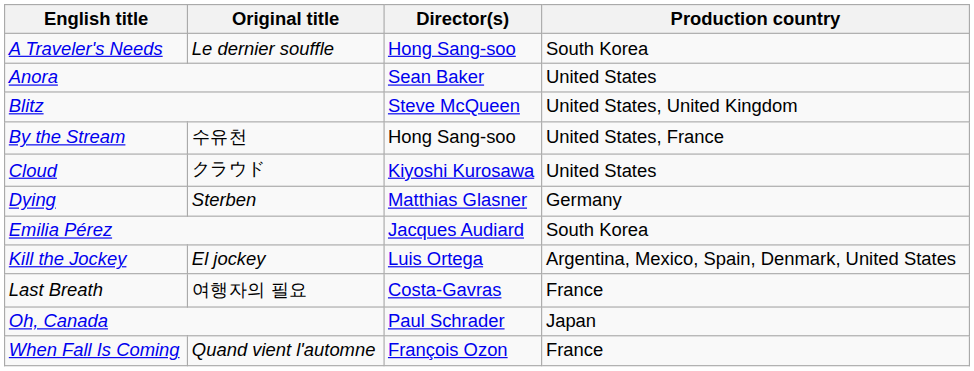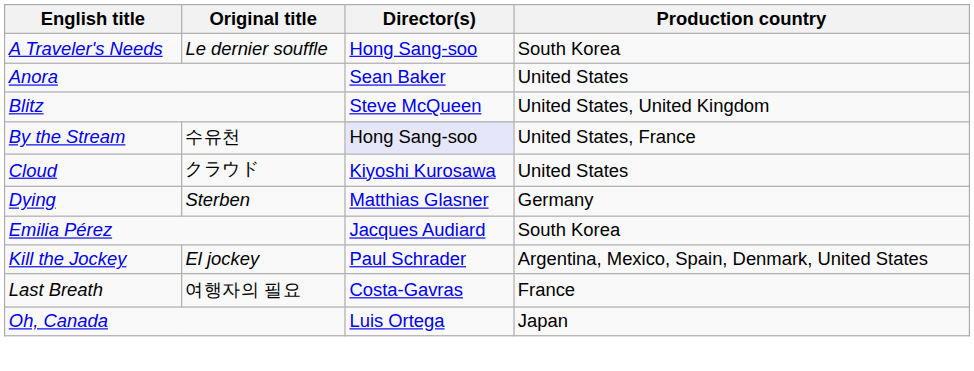 <table class="wikitable" style="width:95%; margin-bottom:2px">
 <tr>
 <th>English title</th>
 <th>Original title</th>
 <th>Director(s)</th>
 <th>Production country</th>
 </tr>
 <tr>
 <td><em><a href='#'>A Traveler's Needs</a></em></td>
 <td><em>Le dernier souffle</em></td>
 <td><a href='#'>Hong Sang-soo</a></td>
 <td>South Korea</td>
 </tr>
 <tr>
 <td colspan="2"><em><a href='#'>Anora</a></em></td>
 <td><a href='#'>Sean Baker</a></td>
 <td>United States</td>
 </tr>
 <tr>
 <td colspan="2"><em><a href='#'>Blitz</a></em></td>
 <td><a href='#'>Steve McQueen</a></td>
 <td>United States, United Kingdom</td>
 </tr>
 <tr>
 <td><em><a href='#'>By the Stream</a></em></td>
 <td>수유천</td>
-<td>Hong Sang-soo</td>
+<td style="background: lavender;">Hong Sang-soo</td>
 <td>United States, France</td>
 </tr>
 <tr>
 <td><em><a href='#'>Cloud</a></em></td>
 <td>クラウド</td>
 <td><a href='#'>Kiyoshi Kurosawa</a></td>
 <td>United States</td>
 </tr>
 <tr>
 <td><em><a href='#'>Dying</a></em></td>
 <td><em>Sterben</em></td>
 <td><a href='#'>Matthias Glasner</a></td>
 <td>Germany</td>
 </tr>
 <tr>
 <td colspan="2"><em><a href='#'>Emilia Pérez</a></em></td>
 <td><a href='#'>Jacques Audiard</a></td>
 <td>South Korea</td>
 </tr>
 <tr>
 <td><em><a href='#'>Kill the Jockey</a></em></td>
 <td><em>El jockey</em></td>
-<td><a href='#'>Luis Ortega</a></td>
+<td><a href='#'>Paul Schrader</a></td>
 <td>Argentina, Mexico, Spain, Denmark, United States</td>
 </tr>
 <tr>
 <td><em>Last Breath</em></td>
 <td>여행자의 필요</td>
 <td><a href='#'>Costa-Gavras</a></td>
 <td>France</td>
 </tr>
 <tr>
 <td colspan="2"><em><a href='#'>Oh, Canada</a></em></td>
-<td><a href='#'>Paul Schrader</a></td>
+<td><a href='#'>Luis Ortega</a></td>
 <td>Japan</td>
 </tr>
-<tr>
-<td><em><a href='#'>When Fall Is Coming</a></em></td>
-<td><em>Quand vient l'automne</em></td>
-<td><a href='#'>François Ozon</a></td>
-<td>France</td>
-</tr>
 </table>
